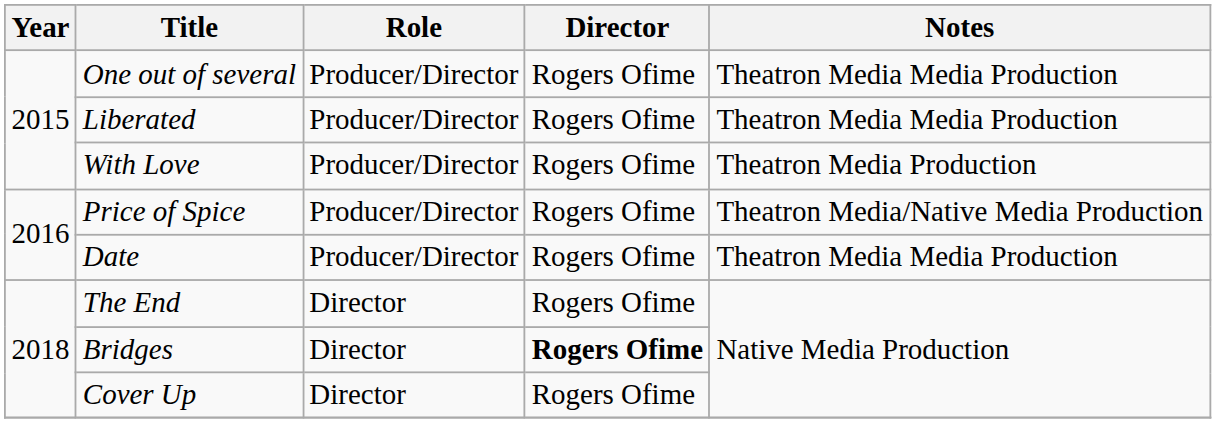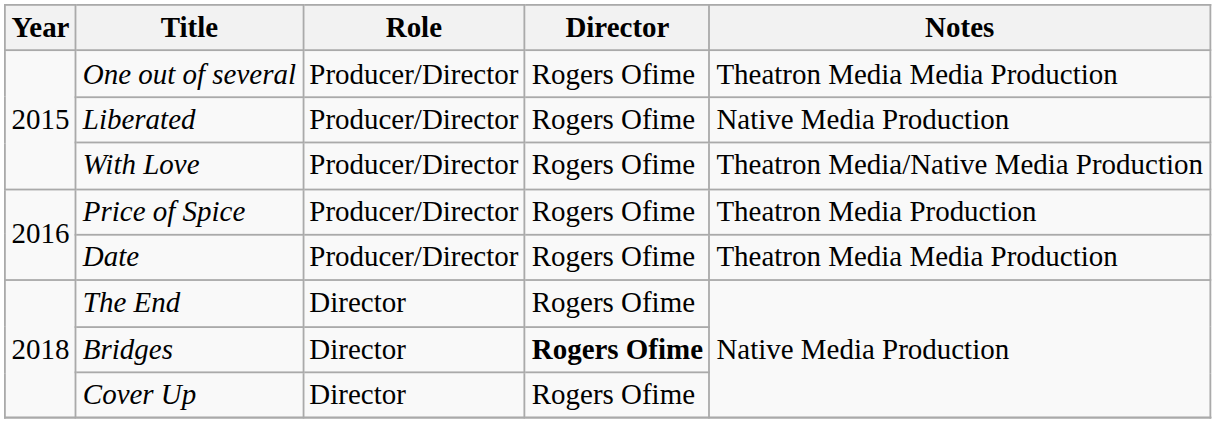 <table class="wikitable">
 <tr>
 <th>Year</th>
 <th>Title</th>
 <th>Role</th>
 <th>Director</th>
 <th>Notes</th>
 </tr>
 <tr>
 <td rowspan="3">2015</td>
 <td><em>One out of several</em></td>
 <td>Producer/Director</td>
 <td>Rogers Ofime</td>
 <td>Theatron Media Media Production</td>
 </tr>
 <tr>
 <td><em>Liberated</em></td>
 <td>Producer/Director</td>
 <td>Rogers Ofime</td>
-<td>Theatron Media Media Production</td>
+<td>Native Media Production</td>
 </tr>
 <tr>
 <td><em>With Love</em></td>
 <td>Producer/Director</td>
 <td>Rogers Ofime</td>
-<td>Theatron Media Production</td>
+<td>Theatron Media/Native Media Production</td>
 </tr>
 <tr>
 <td rowspan="2">2016</td>
 <td><em>Price of Spice</em></td>
 <td>Producer/Director</td>
 <td>Rogers Ofime</td>
-<td>Theatron Media/Native Media Production</td>
+<td>Theatron Media Production</td>
 </tr>
 <tr>
 <td><em>Date</em></td>
 <td>Producer/Director</td>
 <td>Rogers Ofime</td>
 <td>Theatron Media Media Production</td>
 </tr>
 <tr>
 <td rowspan="3">2018</td>
 <td><em>The End</em></td>
 <td>Director</td>
 <td>Rogers Ofime</td>
 <td rowspan="3">Native Media Production</td>
 </tr>
 <tr>
 <td><em>Bridges</em></td>
 <td>Director</td>
 <td><strong>Rogers Ofime</strong></td>
 </tr>
 <tr>
 <td><em>Cover Up</em></td>
 <td>Director</td>
 <td>Rogers Ofime</td>
 </tr>
 <tr>
 </tr>
 </table>
